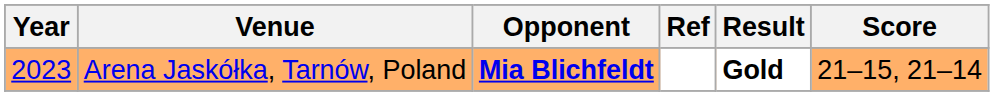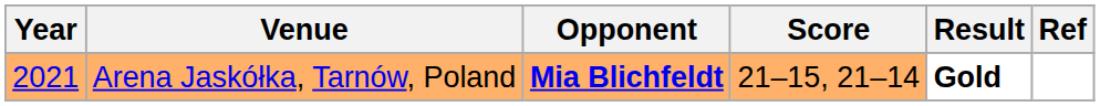 <table class="sortable wikitable" style="font-size: 90%;">
 <tr>
 <th>Year</th>
 <th>Venue</th>
 <th>Opponent</th>
+<th>Score</th>
+<th>Result</th>
 <th>Ref</th>
-<th>Result</th>
-<th>Score</th>
 </tr>
 <tr style="background:#FFB069">
-<td align="center"><a href='#'>2023</a></td>
+<td align="center"><a href='#'>2021</a></td>
 <td align="left"><a href='#'>Arena Jaskółka</a>, <a href='#'>Tarnów</a>, Poland</td>
 <td align="left"><strong> <a href='#'>Mia Blichfeldt</a></strong></td>
+<td align="left">21–15, 21–14</td>
+<td style="text-align:left; background:white"> <strong>Gold</strong></td>
 <td style="text-align:center; background:white"></td>
-<td style="text-align:left; background:white"> <strong>Gold</strong></td>
-<td align="left">21–15, 21–14</td>
 </tr>
 </table>
